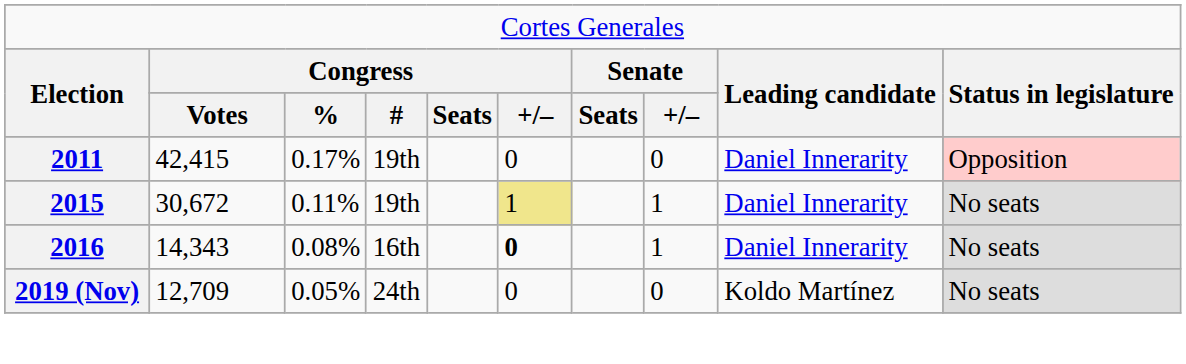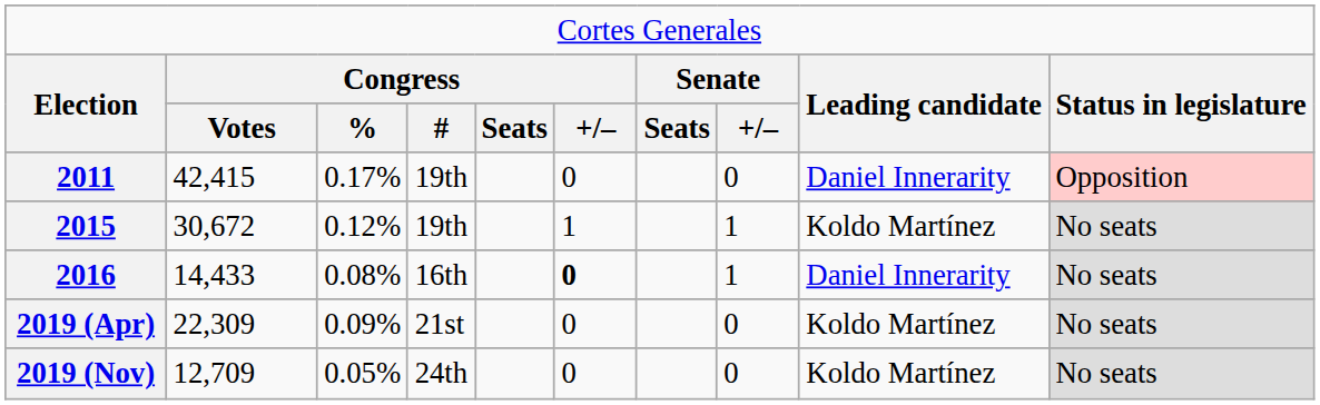 <table class="wikitable" style="font-size:95%; text-align:left;">
 <tr>
 <td colspan="10" align="center"><a href='#'>Cortes Generales</a></td>
 </tr>
 <tr>
 <th rowspan="2" width="75">Election</th>
 <th colspan="5">Congress</th>
 <th colspan="2">Senate</th>
 <th rowspan="2">Leading candidate</th>
 <th rowspan="2">Status in legislature</th>
 </tr>
 <tr>
 <th width="70">Votes</th>
 <th width="35">%</th>
 <th width="25">#</th>
 <th>Seats</th>
 <th width="35">+/–</th>
 <th>Seats</th>
 <th width="35">+/–</th>
 </tr>
 <tr>
 <th><a href='#'>2011</a></th>
 <td>42,415</td>
 <td>0.17%</td>
 <td>19th</td>
 <td></td>
 <td>0</td>
 <td></td>
 <td>0</td>
 <td><a href='#'>Daniel Innerarity</a></td>
 <td style="background:#fcc;">Opposition</td>
 </tr>
 <tr>
 <th><a href='#'>2015</a></th>
 <td>30,672</td>
-<td>0.11%</td>
+<td>0.12%</td>
 <td>19th</td>
 <td></td>
-<td style="background: khaki;">1</td>
+<td>1</td>
 <td></td>
 <td>1</td>
-<td><a href='#'>Daniel Innerarity</a></td>
+<td>Koldo Martínez</td>
 <td style="background:#ddd;">No seats</td>
 </tr>
 <tr>
 <th><a href='#'>2016</a></th>
-<td>14,343</td>
+<td>14,433</td>
 <td>0.08%</td>
 <td>16th</td>
 <td></td>
 <td><strong>0</strong></td>
 <td></td>
 <td>1</td>
 <td><a href='#'>Daniel Innerarity</a></td>
+<td style="background:#ddd;">No seats</td>
+</tr>
+<tr>
+<th><a href='#'>2019 (Apr)</a></th>
+<td>22,309</td>
+<td>0.09%</td>
+<td>21st</td>
+<td></td>
+<td>0</td>
+<td></td>
+<td>0</td>
+<td>Koldo Martínez</td>
 <td style="background:#ddd;">No seats</td>
 </tr>
 <tr>
 <th><a href='#'>2019 (Nov)</a></th>
 <td>12,709</td>
 <td>0.05%</td>
 <td>24th</td>
 <td></td>
 <td>0</td>
 <td></td>
 <td>0</td>
 <td>Koldo Martínez</td>
 <td style="background:#ddd;">No seats</td>
 </tr>
 </table>
